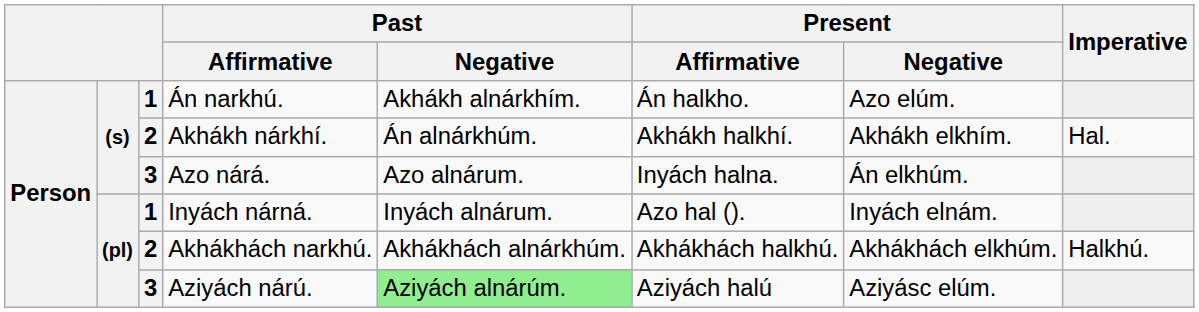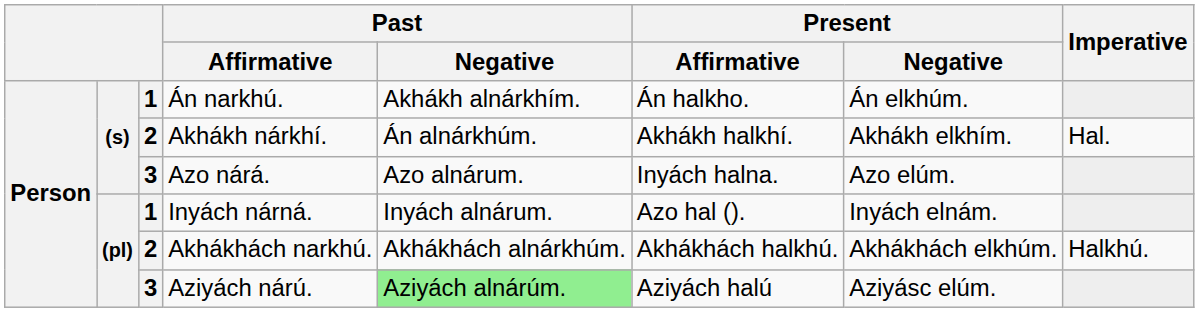 <table class="wikitable">
 <tr>
 <th rowspan="2" colspan="3"></th>
 <th colspan="2">Past</th>
 <th colspan="2">Present</th>
 <th rowspan="2">Imperative</th>
 </tr>
 <tr>
 <th>Affirmative</th>
 <th>Negative</th>
 <th>Affirmative</th>
 <th>Negative</th>
 </tr>
 <tr>
 <th rowspan="6">Person</th>
 <th rowspan="3"><small>(s)</small></th>
 <th>1</th>
 <td>Án narkhú.</td>
 <td>Akhákh alnárkhím.</td>
 <td>Án halkho.</td>
-<td>Azo elúm.</td>
+<td>Án elkhúm.</td>
 <td style="background: #EEEEEE;"></td>
 </tr>
 <tr>
 <th>2</th>
 <td>Akhákh nárkhí.</td>
 <td>Án alnárkhúm.</td>
 <td>Akhákh halkhí.</td>
 <td>Akhákh elkhím.</td>
 <td>Hal.</td>
 </tr>
 <tr>
 <th>3</th>
 <td>Azo nárá.</td>
 <td>Azo alnárum.</td>
 <td>Inyách halna.</td>
-<td>Án elkhúm.</td>
+<td>Azo elúm.</td>
 <td style="background: #EEEEEE;"></td>
 </tr>
 <tr>
 <th rowspan="3"><small>(pl)</small></th>
 <th>1</th>
 <td>Inyách nárná.</td>
 <td>Inyách alnárum.</td>
 <td>Azo hal (<A>).</td>
 <td>Inyách elnám.</td>
 <td style="background: #EEEEEE;"></td>
 </tr>
 <tr>
 <th>2</th>
 <td>Akhákhách narkhú.</td>
 <td>Akhákhách alnárkhúm.</td>
 <td>Akhákhách halkhú.</td>
 <td>Akhákhách elkhúm.</td>
 <td>Halkhú.</td>
 </tr>
 <tr>
 <th>3</th>
 <td>Aziyách nárú.</td>
 <td style="background: lightgreen;">Aziyách alnárúm.</td>
 <td>Aziyách halú</td>
 <td>Aziyásc elúm.</td>
 <td style="background: #EEEEEE;"></td>
 </tr>
 </table>
